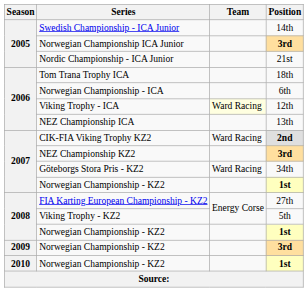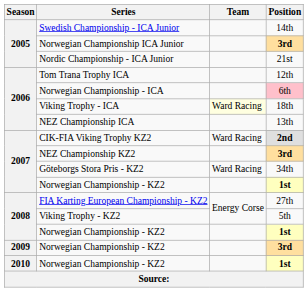 <table class="wikitable" style="font-size: 85%; text-align:center">
 <tr>
 <th>Season</th>
 <th>Series</th>
 <th>Team</th>
 <th>Position</th>
 </tr>
 <tr>
 <th rowspan="3">2005</th>
 <td align="left"><a href='#'>Swedish Championship - ICA Junior</a></td>
 <td align="left"></td>
 <td>14th</td>
 </tr>
 <tr>
 <td align="left">Norwegian Championship ICA Junior</td>
 <td align="left"></td>
 <td style="background:#ffdf9f;"><strong>3rd</strong></td>
 </tr>
 <tr>
 <td align="left">Nordic Championship - ICA Junior</td>
 <td align="left"></td>
 <td>21st</td>
 </tr>
 <tr>
 <th rowspan="4">2006</th>
 <td align="left">Tom Trana Trophy ICA</td>
 <td align="left"></td>
-<td>18th</td>
+<td>12th</td>
 </tr>
 <tr>
 <td align="left">Norwegian Championship - ICA</td>
 <td align="left"></td>
-<td>6th</td>
+<td style="background: pink;">6th</td>
 </tr>
 <tr>
 <td align="left">Viking Trophy - ICA</td>
 <td align="left" style="background: lightyellow;">Ward Racing</td>
-<td>12th</td>
+<td>18th</td>
 </tr>
 <tr>
 <td align="left">NEZ Championship ICA</td>
 <td align="left"></td>
 <td>13th</td>
 </tr>
 <tr>
 <th rowspan="4">2007</th>
 <td align="left">CIK-FIA Viking Trophy KZ2</td>
 <td align="left">Ward Racing</td>
 <td style="background:#dfdfdf;"><strong>2nd</strong></td>
 </tr>
 <tr>
 <td align="left">NEZ Championship KZ2</td>
 <td align="left"></td>
 <td style="background:#ffdf9f;"><strong>3rd</strong></td>
 </tr>
 <tr>
 <td align="left">Göteborgs Stora Pris - KZ2</td>
 <td align="left">Ward Racing</td>
 <td>34th</td>
 </tr>
 <tr>
 <td align="left">Norwegian Championship - KZ2</td>
 <td></td>
 <td style="background:#FFFFBF;"><strong>1st</strong></td>
 </tr>
 <tr>
 <th rowspan="3">2008</th>
 <td align="left"><a href='#'>FIA Karting European Championship - KZ2</a></td>
 <td align="left" rowspan="2">Energy Corse</td>
 <td>27th</td>
 </tr>
 <tr>
 <td align="left">Viking Trophy - KZ2</td>
 <td>5th</td>
 </tr>
 <tr>
 <td align="left">Norwegian Championship - KZ2</td>
 <td></td>
 <td style="background:#FFFFBF;"><strong>1st</strong></td>
 </tr>
 <tr>
 <th>2009</th>
 <td align="left">Norwegian Championship - KZ2</td>
 <td></td>
 <td style="background:#ffdf9f;"><strong>3rd</strong></td>
 </tr>
 <tr>
 <th>2010</th>
 <td align="left">Norwegian Championship - KZ2</td>
 <td></td>
 <td style="background:#FFFFBF;"><strong>1st</strong></td>
 </tr>
 <tr>
 <th colspan="4">Source:</th>
 </tr>
 </table>
